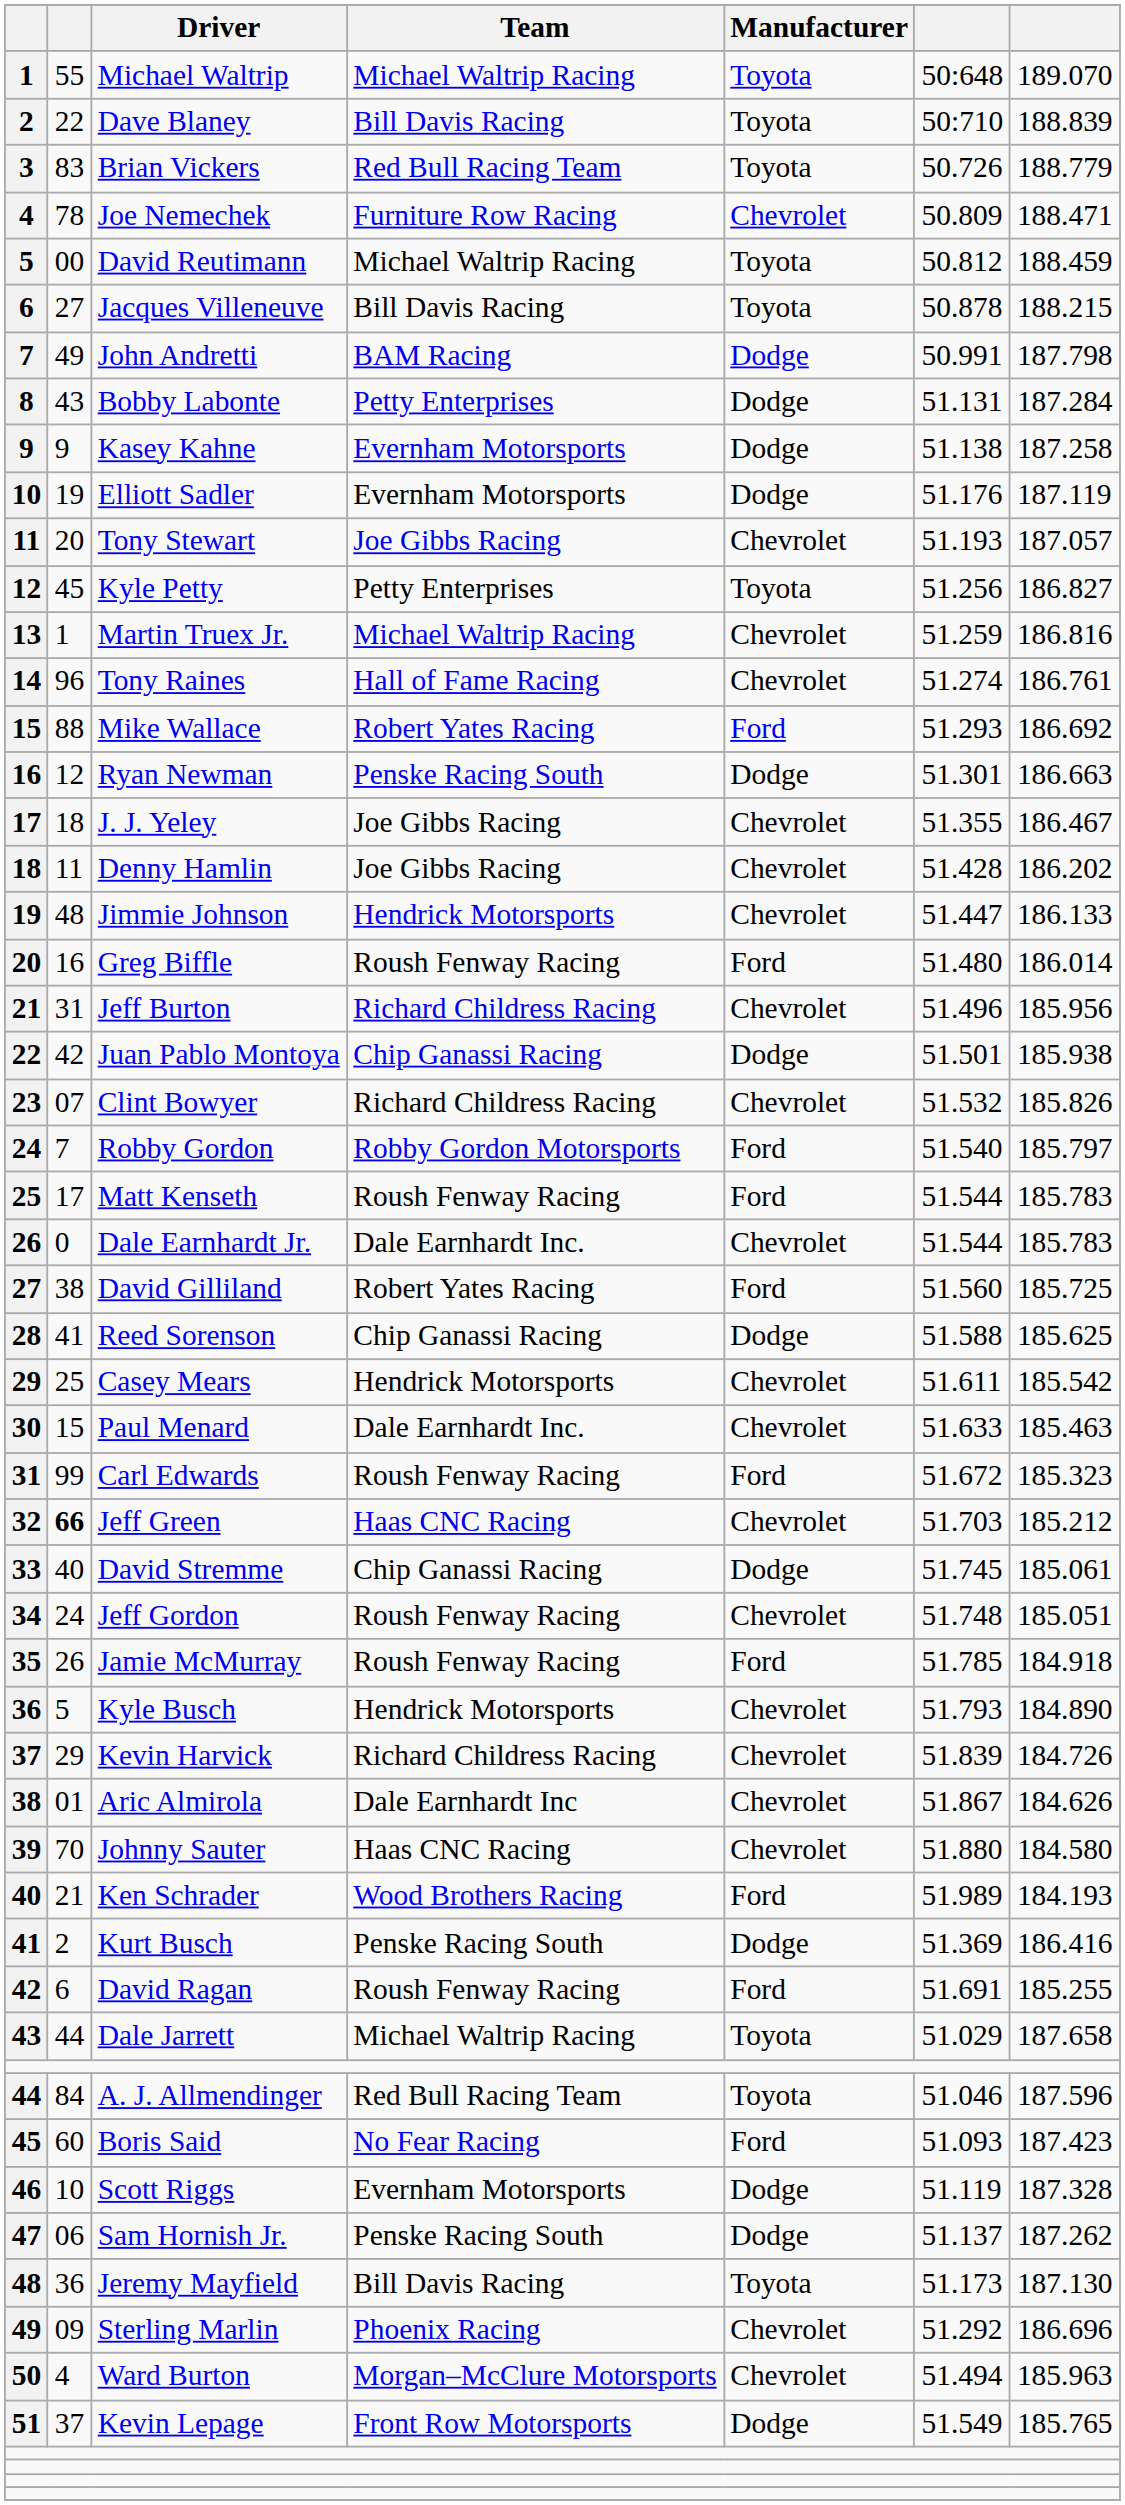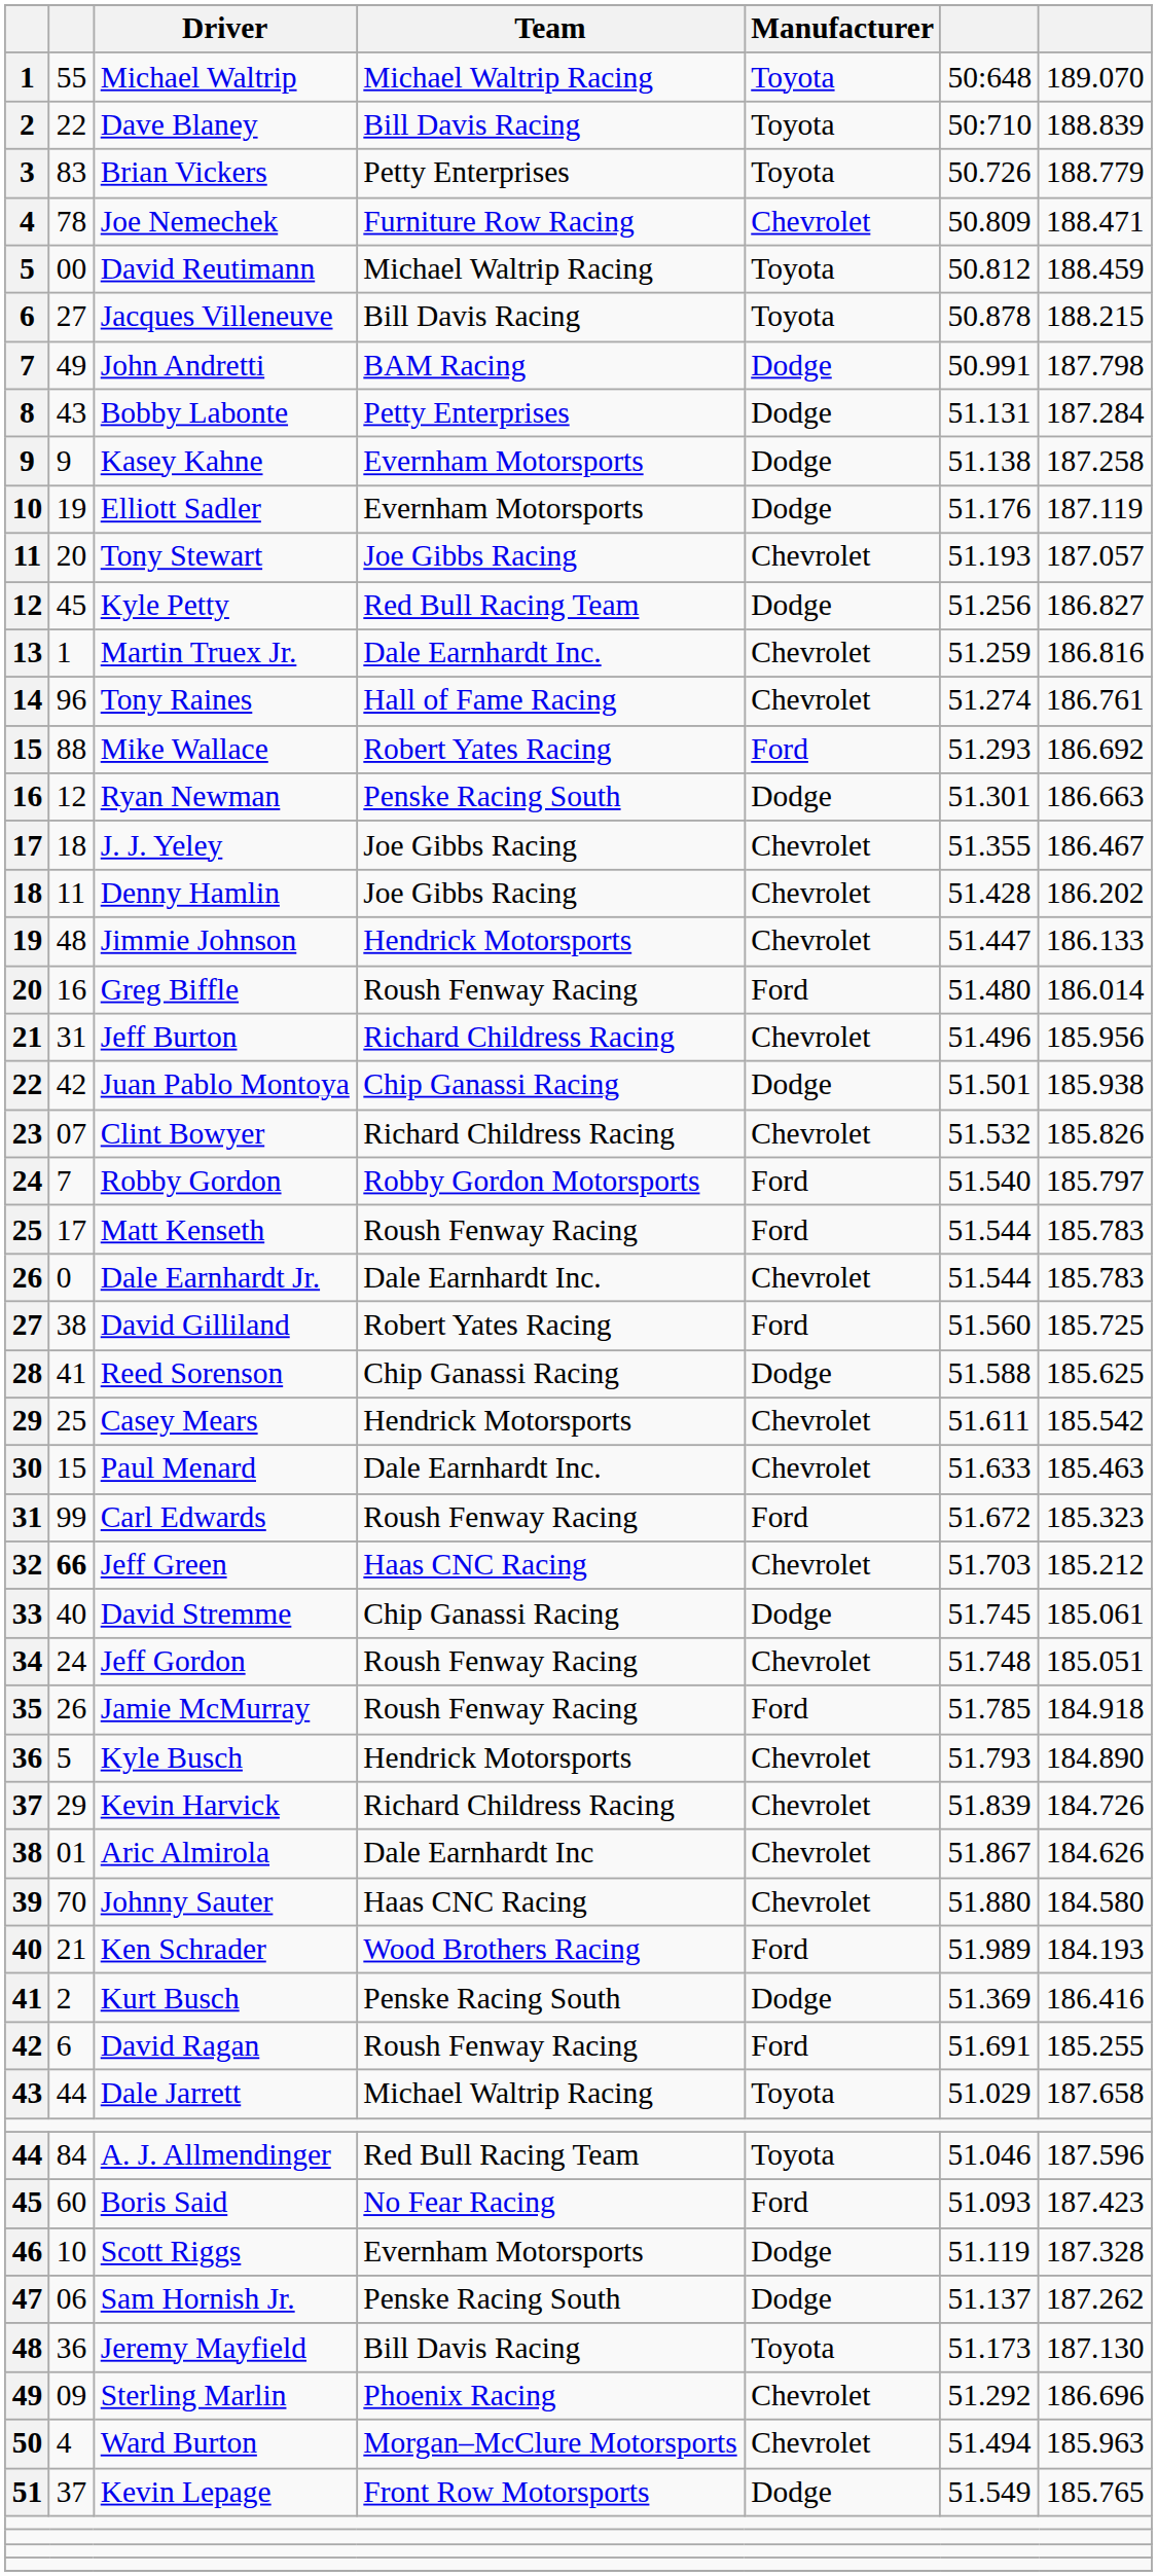 <table class="wikitable sortable">
 <tr>
 </tr>
 <tr>
 <th scope="col"></th>
 <th scope="col"></th>
 <th scope="col">Driver</th>
 <th scope="col">Team</th>
 <th scope="col">Manufacturer</th>
 <th scope="col"></th>
 <th scope="col"></th>
 </tr>
 <tr>
 <th scope="row">1</th>
 <td>55</td>
 <td><a href='#'>Michael Waltrip</a></td>
 <td><a href='#'>Michael Waltrip Racing</a></td>
 <td><a href='#'>Toyota</a></td>
 <td>50:648</td>
 <td>189.070</td>
 </tr>
 <tr>
 <th scope="row">2</th>
 <td>22</td>
 <td><a href='#'>Dave Blaney</a></td>
 <td><a href='#'>Bill Davis Racing</a></td>
 <td>Toyota</td>
 <td>50:710</td>
 <td>188.839</td>
 </tr>
 <tr>
 <th scope="row">3</th>
 <td>83</td>
 <td><a href='#'>Brian Vickers</a></td>
-<td><a href='#'>Red Bull Racing Team</a></td>
+<td>Petty Enterprises</td>
 <td>Toyota</td>
 <td>50.726</td>
 <td>188.779</td>
 </tr>
 <tr>
 <th scope="row">4</th>
 <td>78</td>
 <td><a href='#'>Joe Nemechek</a></td>
 <td><a href='#'>Furniture Row Racing</a></td>
 <td><a href='#'>Chevrolet</a></td>
 <td>50.809</td>
 <td>188.471</td>
 </tr>
 <tr>
 <th scope="row">5</th>
 <td>00</td>
 <td><a href='#'>David Reutimann</a></td>
 <td>Michael Waltrip Racing</td>
 <td>Toyota</td>
 <td>50.812</td>
 <td>188.459</td>
 </tr>
 <tr>
 <th scope="row">6</th>
 <td>27</td>
 <td><a href='#'>Jacques Villeneuve</a></td>
 <td>Bill Davis Racing</td>
 <td>Toyota</td>
 <td>50.878</td>
 <td>188.215</td>
 </tr>
 <tr>
 <th scope="row">7</th>
 <td>49</td>
 <td><a href='#'>John Andretti</a></td>
 <td><a href='#'>BAM Racing</a></td>
 <td><a href='#'>Dodge</a></td>
 <td>50.991</td>
 <td>187.798</td>
 </tr>
 <tr>
 <th scope="row">8</th>
 <td>43</td>
 <td><a href='#'>Bobby Labonte</a></td>
 <td><a href='#'>Petty Enterprises</a></td>
 <td>Dodge</td>
 <td>51.131</td>
 <td>187.284</td>
 </tr>
 <tr>
 <th scope="row">9</th>
 <td>9</td>
 <td><a href='#'>Kasey Kahne</a></td>
 <td><a href='#'>Evernham Motorsports</a></td>
 <td>Dodge</td>
 <td>51.138</td>
 <td>187.258</td>
 </tr>
 <tr>
 <th scope="row">10</th>
 <td>19</td>
 <td><a href='#'>Elliott Sadler</a></td>
 <td>Evernham Motorsports</td>
 <td>Dodge</td>
 <td>51.176</td>
 <td>187.119</td>
 </tr>
 <tr>
 <th scope="row">11</th>
 <td>20</td>
 <td><a href='#'>Tony Stewart</a></td>
 <td><a href='#'>Joe Gibbs Racing</a></td>
 <td>Chevrolet</td>
 <td>51.193</td>
 <td>187.057</td>
 </tr>
 <tr>
 <th scope="row">12</th>
 <td>45</td>
 <td><a href='#'>Kyle Petty</a></td>
-<td>Petty Enterprises</td>
-<td>Toyota</td>
+<td><a href='#'>Red Bull Racing Team</a></td>
+<td>Dodge</td>
 <td>51.256</td>
 <td>186.827</td>
 </tr>
 <tr>
 <th scope="row">13</th>
 <td>1</td>
 <td><a href='#'>Martin Truex Jr.</a></td>
-<td><a href='#'>Michael Waltrip Racing</a></td>
+<td><a href='#'>Dale Earnhardt Inc.</a></td>
 <td>Chevrolet</td>
 <td>51.259</td>
 <td>186.816</td>
 </tr>
 <tr>
 <th scope="row">14</th>
 <td>96</td>
 <td><a href='#'>Tony Raines</a></td>
 <td><a href='#'>Hall of Fame Racing</a></td>
 <td>Chevrolet</td>
 <td>51.274</td>
 <td>186.761</td>
 </tr>
 <tr>
 <th scope="row">15</th>
 <td>88</td>
 <td><a href='#'>Mike Wallace</a></td>
 <td><a href='#'>Robert Yates Racing</a></td>
 <td><a href='#'>Ford</a></td>
 <td>51.293</td>
 <td>186.692</td>
 </tr>
 <tr>
 <th scope="row">16</th>
 <td>12</td>
 <td><a href='#'>Ryan Newman</a></td>
 <td><a href='#'>Penske Racing South</a></td>
 <td>Dodge</td>
 <td>51.301</td>
 <td>186.663</td>
 </tr>
 <tr>
 <th scope="row">17</th>
 <td>18</td>
 <td><a href='#'>J. J. Yeley</a></td>
 <td>Joe Gibbs Racing</td>
 <td>Chevrolet</td>
 <td>51.355</td>
 <td>186.467</td>
 </tr>
 <tr>
 <th scope="row">18</th>
 <td>11</td>
 <td><a href='#'>Denny Hamlin</a></td>
 <td>Joe Gibbs Racing</td>
 <td>Chevrolet</td>
 <td>51.428</td>
 <td>186.202</td>
 </tr>
 <tr>
 <th scope="row">19</th>
 <td>48</td>
 <td><a href='#'>Jimmie Johnson</a></td>
 <td><a href='#'>Hendrick Motorsports</a></td>
 <td>Chevrolet</td>
 <td>51.447</td>
 <td>186.133</td>
 </tr>
 <tr>
 <th scope="row">20</th>
 <td>16</td>
 <td><a href='#'>Greg Biffle</a></td>
 <td>Roush Fenway Racing</td>
 <td>Ford</td>
 <td>51.480</td>
 <td>186.014</td>
 </tr>
 <tr>
 <th scope="row">21</th>
 <td>31</td>
 <td><a href='#'>Jeff Burton</a></td>
 <td><a href='#'>Richard Childress Racing</a></td>
 <td>Chevrolet</td>
 <td>51.496</td>
 <td>185.956</td>
 </tr>
 <tr>
 <th scope="row">22</th>
 <td>42</td>
 <td><a href='#'>Juan Pablo Montoya</a></td>
 <td><a href='#'>Chip Ganassi Racing</a></td>
 <td>Dodge</td>
 <td>51.501</td>
 <td>185.938</td>
 </tr>
 <tr>
 <th scope="row">23</th>
 <td>07</td>
 <td><a href='#'>Clint Bowyer</a></td>
 <td>Richard Childress Racing</td>
 <td>Chevrolet</td>
 <td>51.532</td>
 <td>185.826</td>
 </tr>
 <tr>
 <th scope="row">24</th>
 <td>7</td>
 <td><a href='#'>Robby Gordon</a></td>
 <td><a href='#'>Robby Gordon Motorsports</a></td>
 <td>Ford</td>
 <td>51.540</td>
 <td>185.797</td>
 </tr>
 <tr>
 <th scope="row">25</th>
 <td>17</td>
 <td><a href='#'>Matt Kenseth</a></td>
 <td>Roush Fenway Racing</td>
 <td>Ford</td>
 <td>51.544</td>
 <td>185.783</td>
 </tr>
 <tr>
 <th scope="row">26</th>
 <td>0</td>
 <td><a href='#'>Dale Earnhardt Jr.</a></td>
 <td>Dale Earnhardt Inc.</td>
 <td>Chevrolet</td>
 <td>51.544</td>
 <td>185.783</td>
 </tr>
 <tr>
 <th scope="row">27</th>
 <td>38</td>
 <td><a href='#'>David Gilliland</a></td>
 <td>Robert Yates Racing</td>
 <td>Ford</td>
 <td>51.560</td>
 <td>185.725</td>
 </tr>
 <tr>
 <th scope="row">28</th>
 <td>41</td>
 <td><a href='#'>Reed Sorenson</a></td>
 <td>Chip Ganassi Racing</td>
 <td>Dodge</td>
 <td>51.588</td>
 <td>185.625</td>
 </tr>
 <tr>
 <th scope="row">29</th>
 <td>25</td>
 <td><a href='#'>Casey Mears</a></td>
 <td>Hendrick Motorsports</td>
 <td>Chevrolet</td>
 <td>51.611</td>
 <td>185.542</td>
 </tr>
 <tr>
 <th scope="row">30</th>
 <td>15</td>
 <td><a href='#'>Paul Menard</a></td>
 <td>Dale Earnhardt Inc.</td>
 <td>Chevrolet</td>
 <td>51.633</td>
 <td>185.463</td>
 </tr>
 <tr>
 <th scope="row">31</th>
 <td>99</td>
 <td><a href='#'>Carl Edwards</a></td>
 <td>Roush Fenway Racing</td>
 <td>Ford</td>
 <td>51.672</td>
 <td>185.323</td>
 </tr>
 <tr>
 <th scope="row">32</th>
 <td><strong>66</strong></td>
 <td><a href='#'>Jeff Green</a></td>
 <td><a href='#'>Haas CNC Racing</a></td>
 <td>Chevrolet</td>
 <td>51.703</td>
 <td>185.212</td>
 </tr>
 <tr>
 <th scope="row">33</th>
 <td>40</td>
 <td><a href='#'>David Stremme</a></td>
 <td>Chip Ganassi Racing</td>
 <td>Dodge</td>
 <td>51.745</td>
 <td>185.061</td>
 </tr>
 <tr>
 <th scope="row">34</th>
 <td>24</td>
 <td><a href='#'>Jeff Gordon</a></td>
 <td>Roush Fenway Racing</td>
 <td>Chevrolet</td>
 <td>51.748</td>
 <td>185.051</td>
 </tr>
 <tr>
 <th scope="row">35</th>
 <td>26</td>
 <td><a href='#'>Jamie McMurray</a></td>
 <td>Roush Fenway Racing</td>
 <td>Ford</td>
 <td>51.785</td>
 <td>184.918</td>
 </tr>
 <tr>
 <th scope="row">36</th>
 <td>5</td>
 <td><a href='#'>Kyle Busch</a></td>
 <td>Hendrick Motorsports</td>
 <td>Chevrolet</td>
 <td>51.793</td>
 <td>184.890</td>
 </tr>
 <tr>
 <th scope="row">37</th>
 <td>29</td>
 <td><a href='#'>Kevin Harvick</a></td>
 <td>Richard Childress Racing</td>
 <td>Chevrolet</td>
 <td>51.839</td>
 <td>184.726</td>
 </tr>
 <tr>
 <th scope="row">38</th>
 <td>01</td>
 <td><a href='#'>Aric Almirola</a></td>
 <td>Dale Earnhardt Inc</td>
 <td>Chevrolet</td>
 <td>51.867</td>
 <td>184.626</td>
 </tr>
 <tr>
 <th scope="row">39</th>
 <td>70</td>
 <td><a href='#'>Johnny Sauter</a></td>
 <td>Haas CNC Racing</td>
 <td>Chevrolet</td>
 <td>51.880</td>
 <td>184.580</td>
 </tr>
 <tr>
 <th scope="row">40</th>
 <td>21</td>
 <td><a href='#'>Ken Schrader</a></td>
 <td><a href='#'>Wood Brothers Racing</a></td>
 <td>Ford</td>
 <td>51.989</td>
 <td>184.193</td>
 </tr>
 <tr>
 <th scope="row">41</th>
 <td>2</td>
 <td><a href='#'>Kurt Busch</a></td>
 <td>Penske Racing South</td>
 <td>Dodge</td>
 <td>51.369</td>
 <td>186.416</td>
 </tr>
 <tr>
 <th scope="row">42</th>
 <td>6</td>
 <td><a href='#'>David Ragan</a></td>
 <td>Roush Fenway Racing</td>
 <td>Ford</td>
 <td>51.691</td>
 <td>185.255</td>
 </tr>
 <tr>
 <th scope="row">43</th>
 <td>44</td>
 <td><a href='#'>Dale Jarrett</a></td>
 <td>Michael Waltrip Racing</td>
 <td>Toyota</td>
 <td>51.029</td>
 <td>187.658</td>
 </tr>
 <tr>
 <td colspan="8"></td>
 </tr>
 <tr>
 <th scope="row">44</th>
 <td>84</td>
 <td><a href='#'>A. J. Allmendinger</a></td>
 <td>Red Bull Racing Team</td>
 <td>Toyota</td>
 <td>51.046</td>
 <td>187.596</td>
 </tr>
 <tr>
 <th scope="row">45</th>
 <td>60</td>
 <td><a href='#'>Boris Said</a></td>
 <td><a href='#'>No Fear Racing</a></td>
 <td>Ford</td>
 <td>51.093</td>
 <td>187.423</td>
 </tr>
 <tr>
 <th scope="row">46</th>
 <td>10</td>
 <td><a href='#'>Scott Riggs</a></td>
 <td>Evernham Motorsports</td>
 <td>Dodge</td>
 <td>51.119</td>
 <td>187.328</td>
 </tr>
 <tr>
 <th scope="row">47</th>
 <td>06</td>
 <td><a href='#'>Sam Hornish Jr.</a></td>
 <td>Penske Racing South</td>
 <td>Dodge</td>
 <td>51.137</td>
 <td>187.262</td>
 </tr>
 <tr>
 <th scope="row">48</th>
 <td>36</td>
 <td><a href='#'>Jeremy Mayfield</a></td>
 <td>Bill Davis Racing</td>
 <td>Toyota</td>
 <td>51.173</td>
 <td>187.130</td>
 </tr>
 <tr>
 <th scope="row">49</th>
 <td>09</td>
 <td><a href='#'>Sterling Marlin</a></td>
 <td><a href='#'>Phoenix Racing</a></td>
 <td>Chevrolet</td>
 <td>51.292</td>
 <td>186.696</td>
 </tr>
 <tr>
 <th scope="row">50</th>
 <td>4</td>
 <td><a href='#'>Ward Burton</a></td>
 <td><a href='#'>Morgan–McClure Motorsports</a></td>
 <td>Chevrolet</td>
 <td>51.494</td>
 <td>185.963</td>
 </tr>
 <tr>
 <th scope="row">51</th>
 <td>37</td>
 <td><a href='#'>Kevin Lepage</a></td>
 <td><a href='#'>Front Row Motorsports</a></td>
 <td>Dodge</td>
 <td>51.549</td>
 <td>185.765</td>
 </tr>
 <tr>
 <td colspan="8"></td>
 </tr>
 <tr>
 <td colspan="7"></td>
 </tr>
 <tr>
 <td colspan="7"></td>
 </tr>
 <tr>
 <td colspan="7"></td>
 </tr>
 <tr>
 </tr>
 </table>
